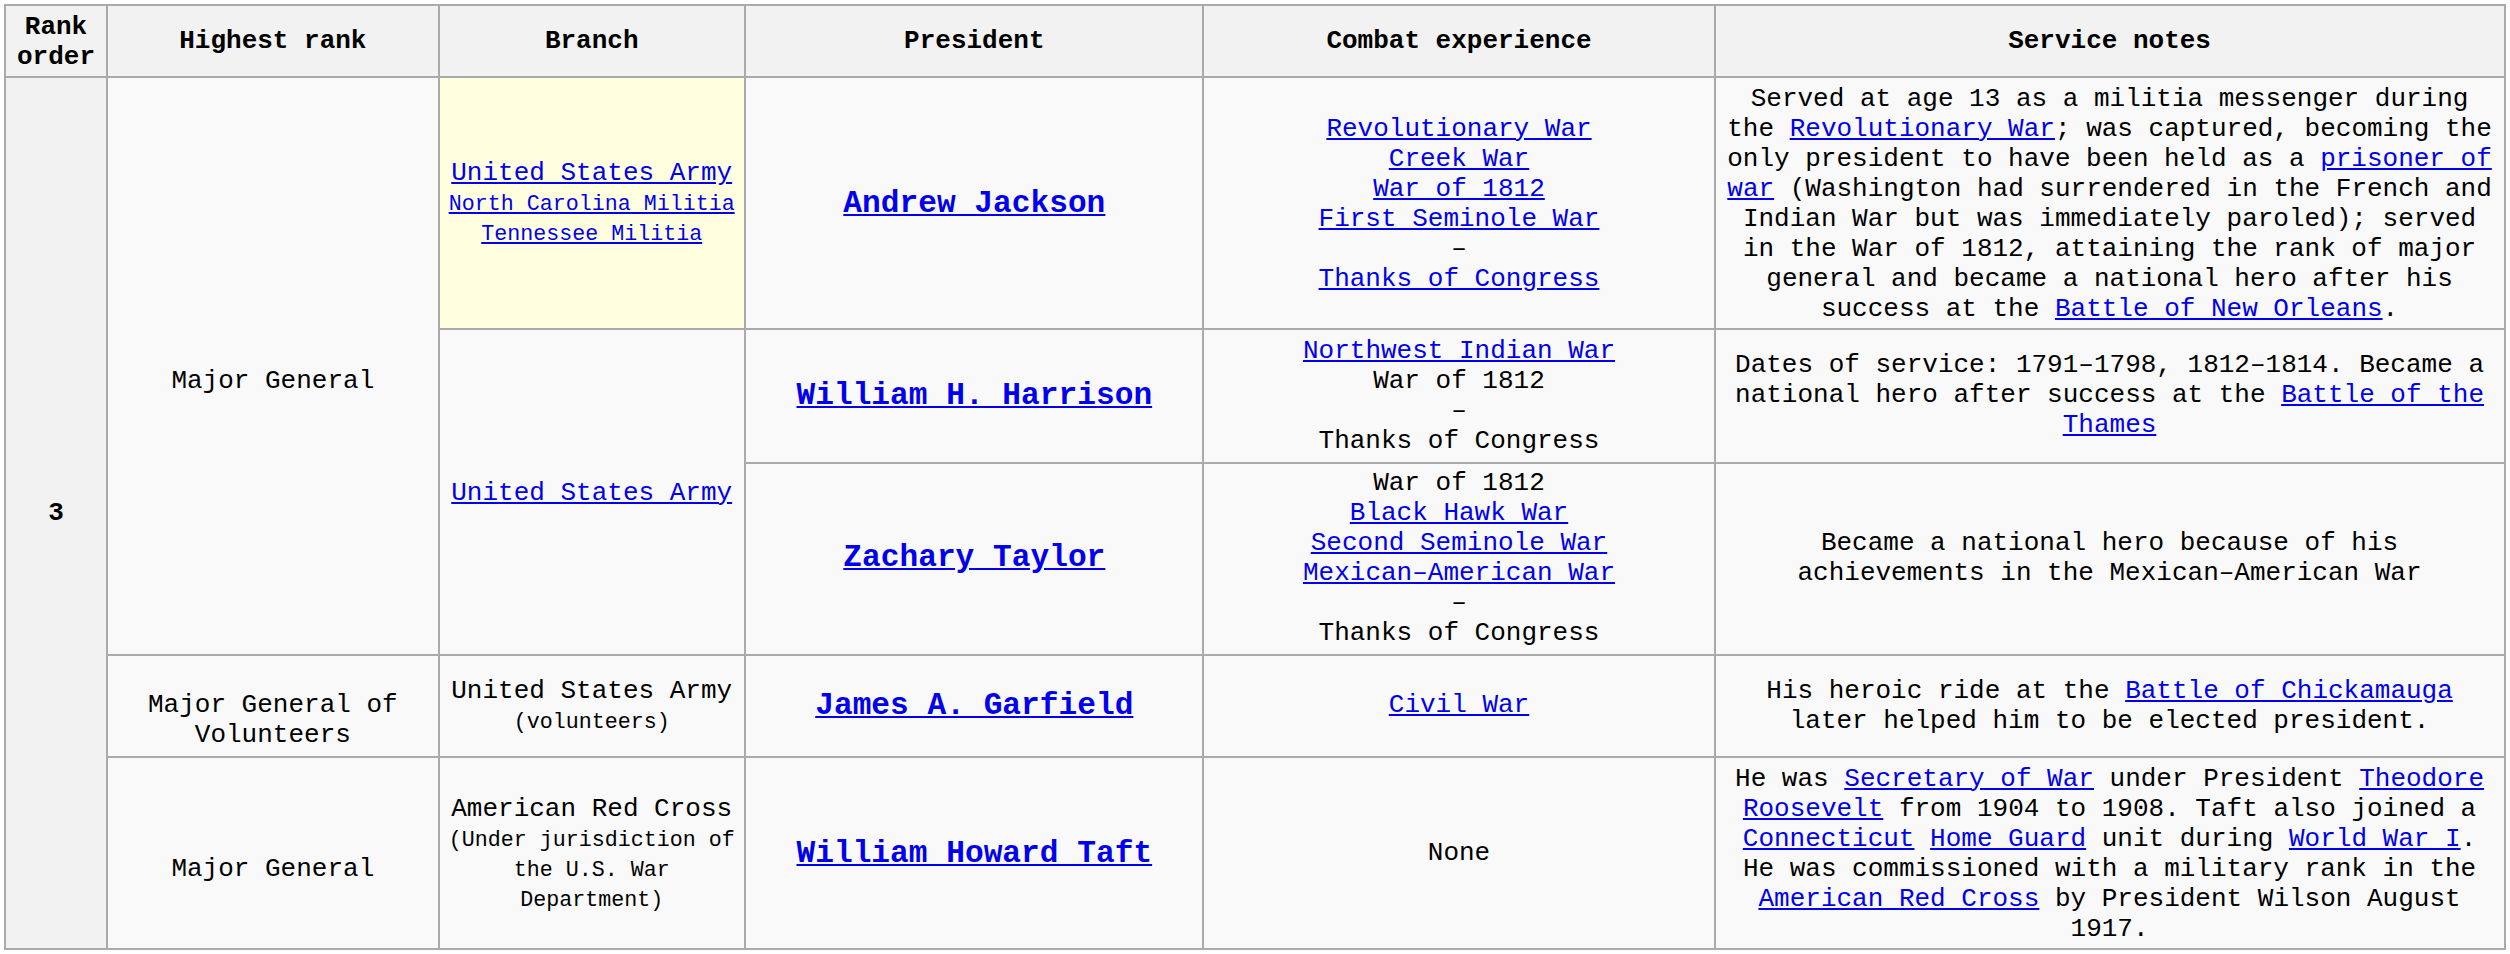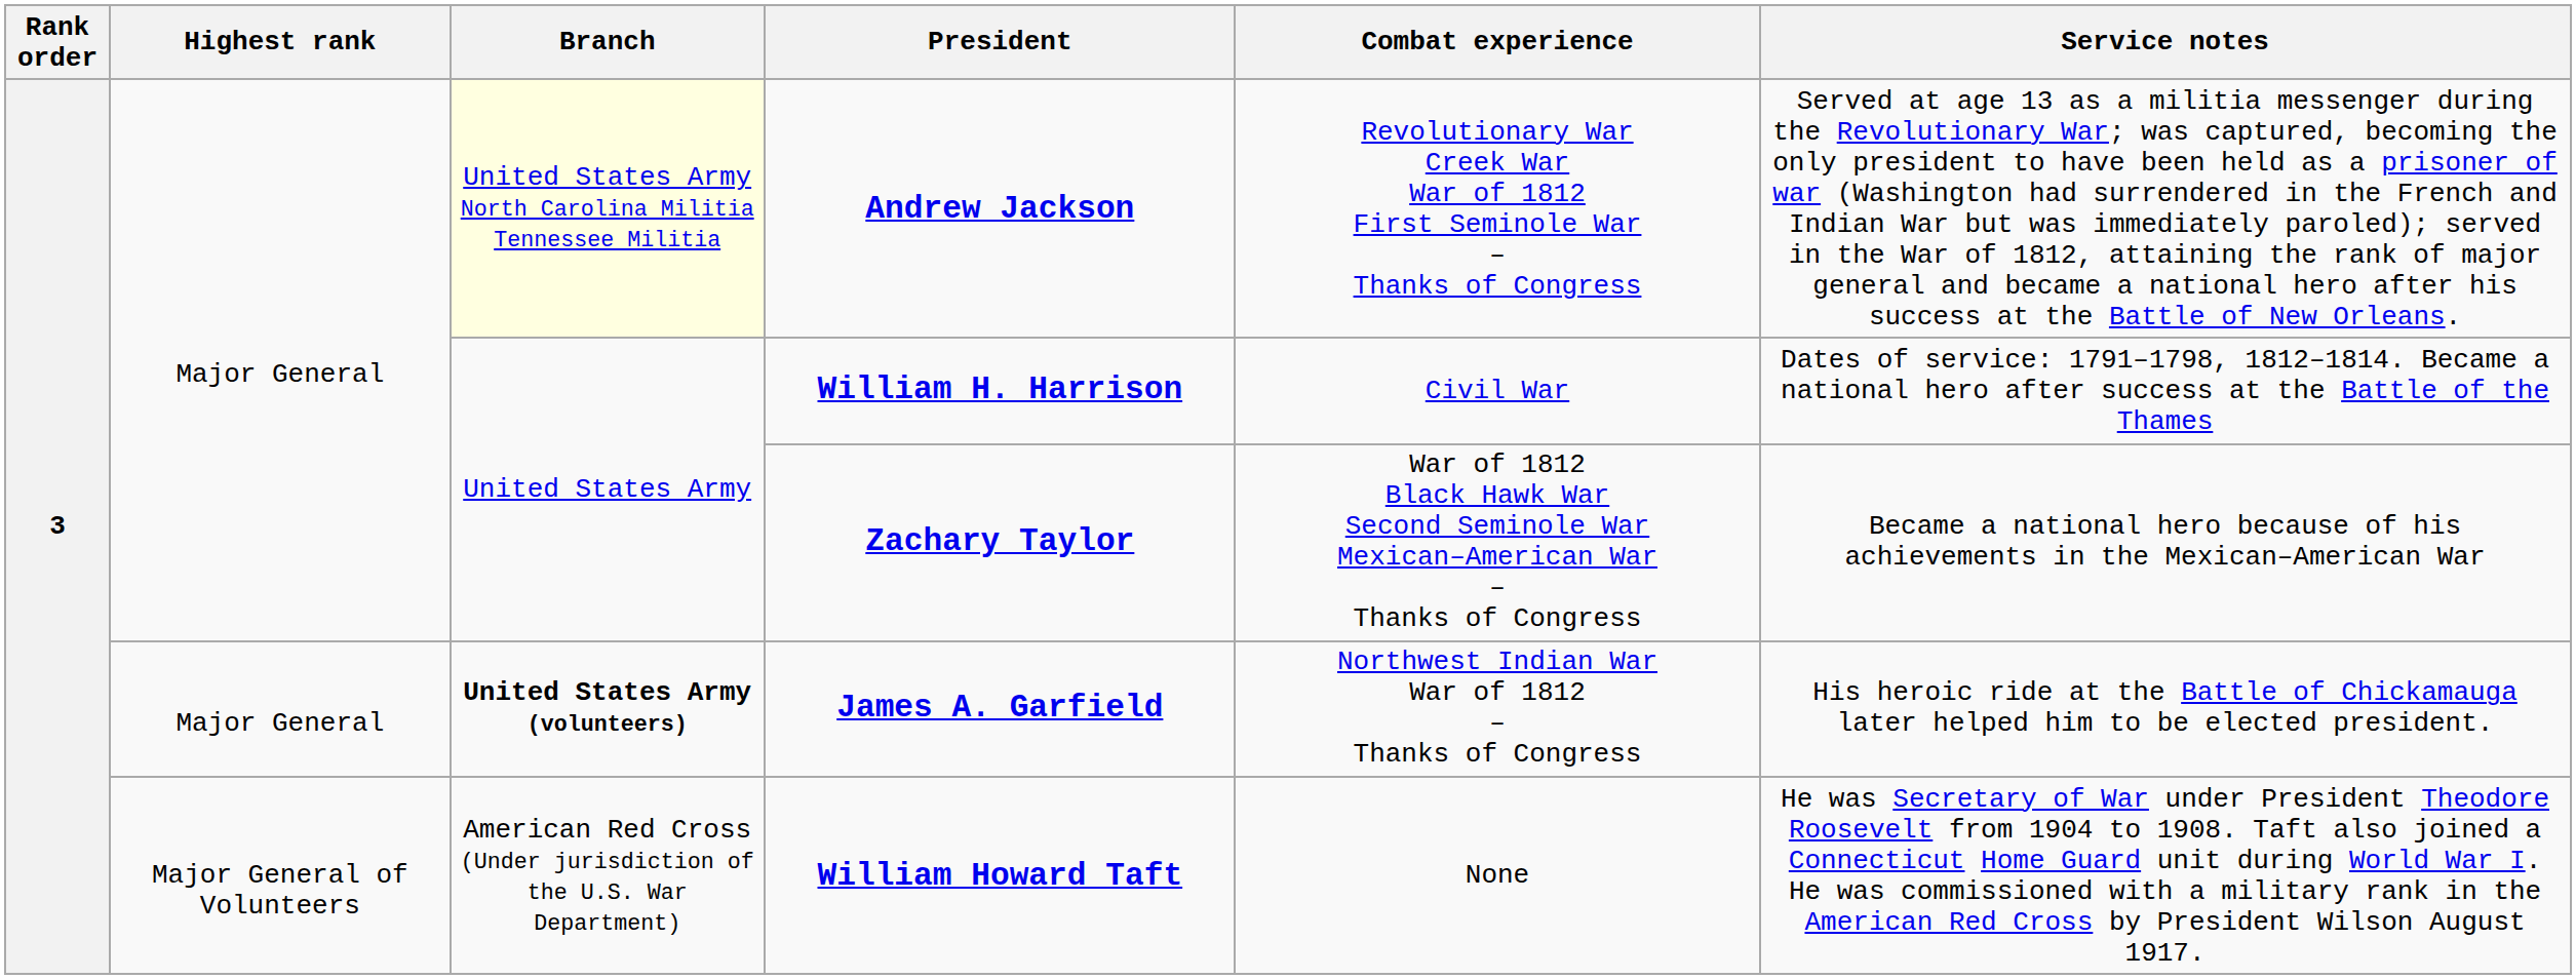 <table class=wikitable style="text-align:center;">
 <tr style="vertical-align:middle;">
 <th width="4%">Rank order</th>
 <th width="13%">Highest rank</th>
 <th width="12%">Branch</th>
 <th width="18%">President</th>
 <th width="20%">Combat experience</th>
 <th width="31%">Service notes</th>
 </tr>
 <tr>
 <th rowspan=6>3</th>
 <td rowspan=3><br>Major General</td>
 <td style="background: lightyellow;"><a href='#'>United States Army</a><br><small><a href='#'>North Carolina Militia</a><br><a href='#'>Tennessee Militia</a></small></td>
 <td><big><strong><a href='#'>Andrew Jackson</a></strong></big></td>
 <td><a href='#'>Revolutionary War</a><br> <a href='#'>Creek War</a><br><a href='#'>War of 1812</a><br><a href='#'>First Seminole War</a><br>–<br><a href='#'>Thanks of Congress</a></td>
 <td style="text-align:center">Served at age 13 as a militia messenger during the <a href='#'>Revolutionary War</a>; was captured, becoming the only president to have been held as a <a href='#'>prisoner of war</a> (Washington had surrendered in the French and Indian War but was immediately paroled); served in the War of 1812, attaining the rank of major general and became a national hero after his success at the <a href='#'>Battle of New Orleans</a>.</td>
 </tr>
 <tr>
 <td rowspan=2><a href='#'>United States Army</a></td>
 <td><big><strong><a href='#'>William H. Harrison</a></strong></big></td>
-<td><a href='#'>Northwest Indian War</a><br>War of 1812<br>–<br>Thanks of Congress</td>
+<td><a href='#'>Civil War</a></td>
 <td style="text-align:center">Dates of service: 1791–1798, 1812–1814. Became a national hero after success at the <a href='#'>Battle of the Thames</a></td>
 </tr>
 <tr>
 <td><big><strong><a href='#'>Zachary Taylor</a></strong></big></td>
 <td>War of 1812<br><a href='#'>Black Hawk War</a><br><a href='#'>Second Seminole War</a><br><a href='#'>Mexican–American War</a><br>–<br>Thanks of Congress</td>
 <td>Became a national hero because of his achievements in the Mexican–American War</td>
 </tr>
 <tr>
-<td><br>Major General of Volunteers</td>
-<td>United States Army<br><small>(volunteers)</small></td>
+<td><br>Major General</td>
+<td><strong>United States Army<br><small>(volunteers)</small></strong></td>
 <td><big><strong><a href='#'>James A. Garfield</a></strong></big></td>
-<td><a href='#'>Civil War</a></td>
+<td><a href='#'>Northwest Indian War</a><br>War of 1812<br>–<br>Thanks of Congress</td>
 <td>His heroic ride at the <a href='#'>Battle of Chickamauga</a> later helped him to be elected president.</td>
 </tr>
 <tr>
-<td><br>Major General</td>
+<td><br>Major General of Volunteers</td>
 <td>American Red Cross <br><small>(Under jurisdiction of the U.S. War Department)</small></td>
 <td><big><strong><a href='#'>William Howard Taft</a></strong></big></td>
 <td>None</td>
 <td style="text-align:center">He was <a href='#'>Secretary of War</a> under President <a href='#'>Theodore Roosevelt</a> from 1904 to 1908. Taft also joined a <a href='#'>Connecticut</a> <a href='#'>Home Guard</a> unit during <a href='#'>World War I</a>. He was commissioned with a military rank in the <a href='#'>American Red Cross</a> by President Wilson August 1917.</td>
 </tr>
 <tr style="vertical-align:top">
 </tr>
 </table>
